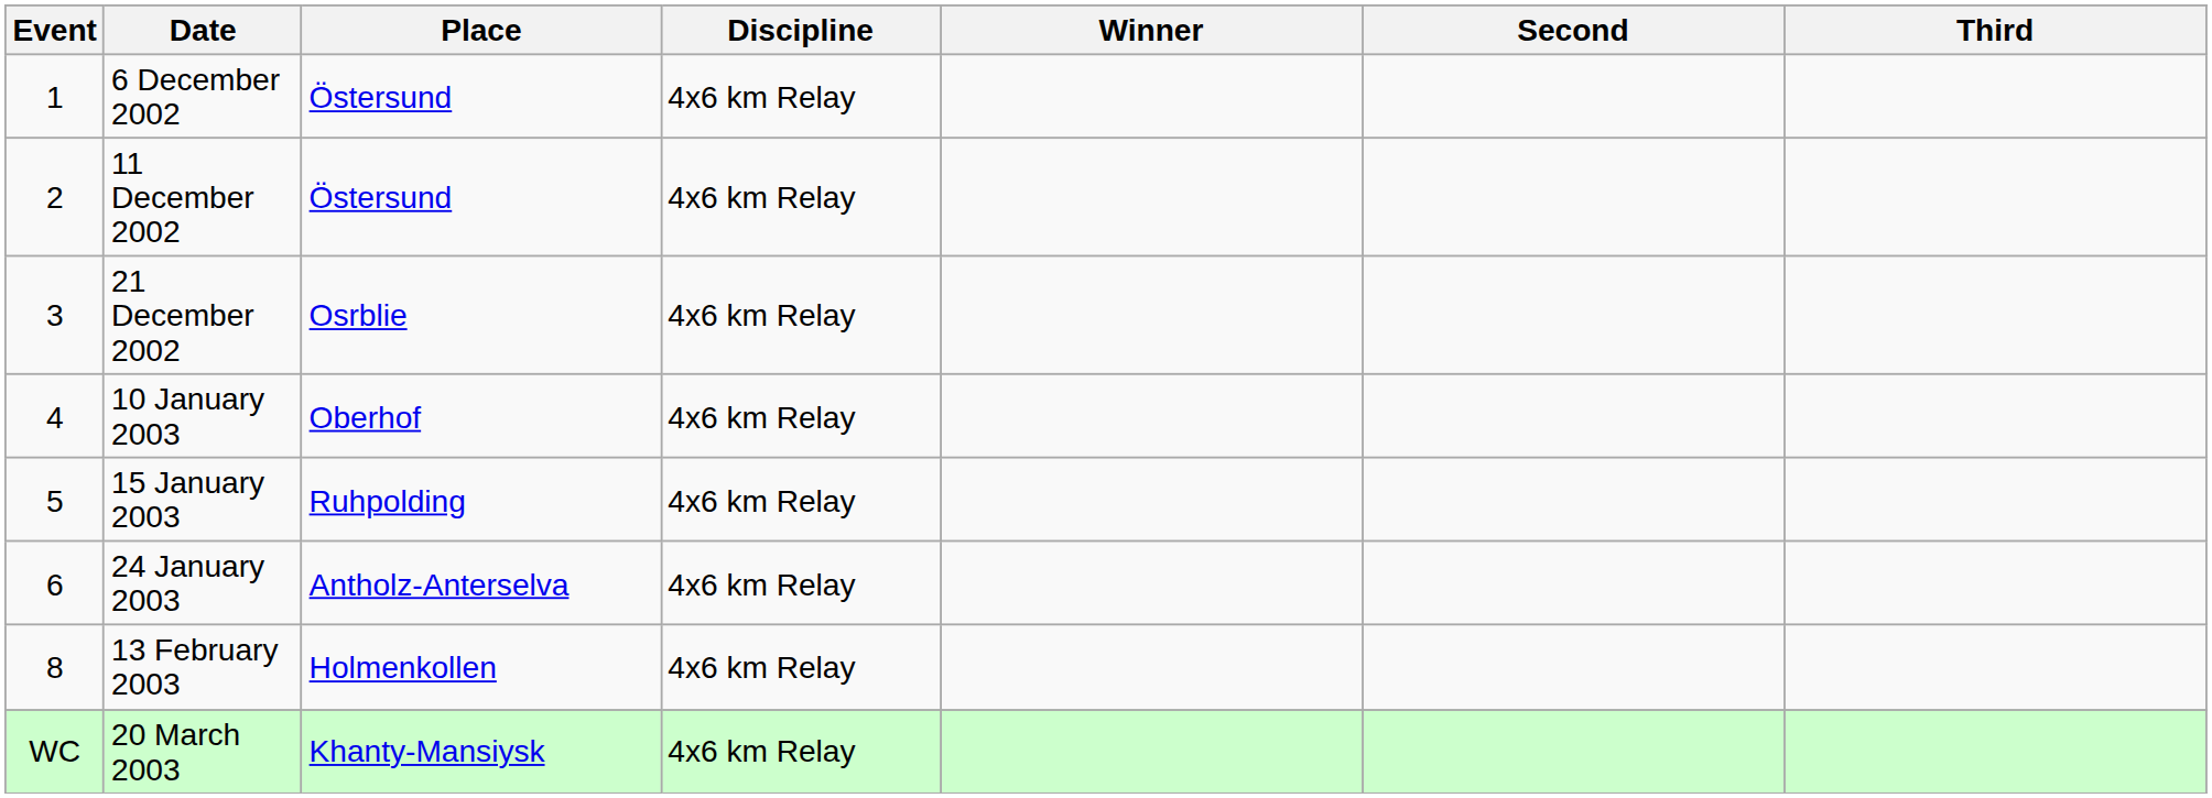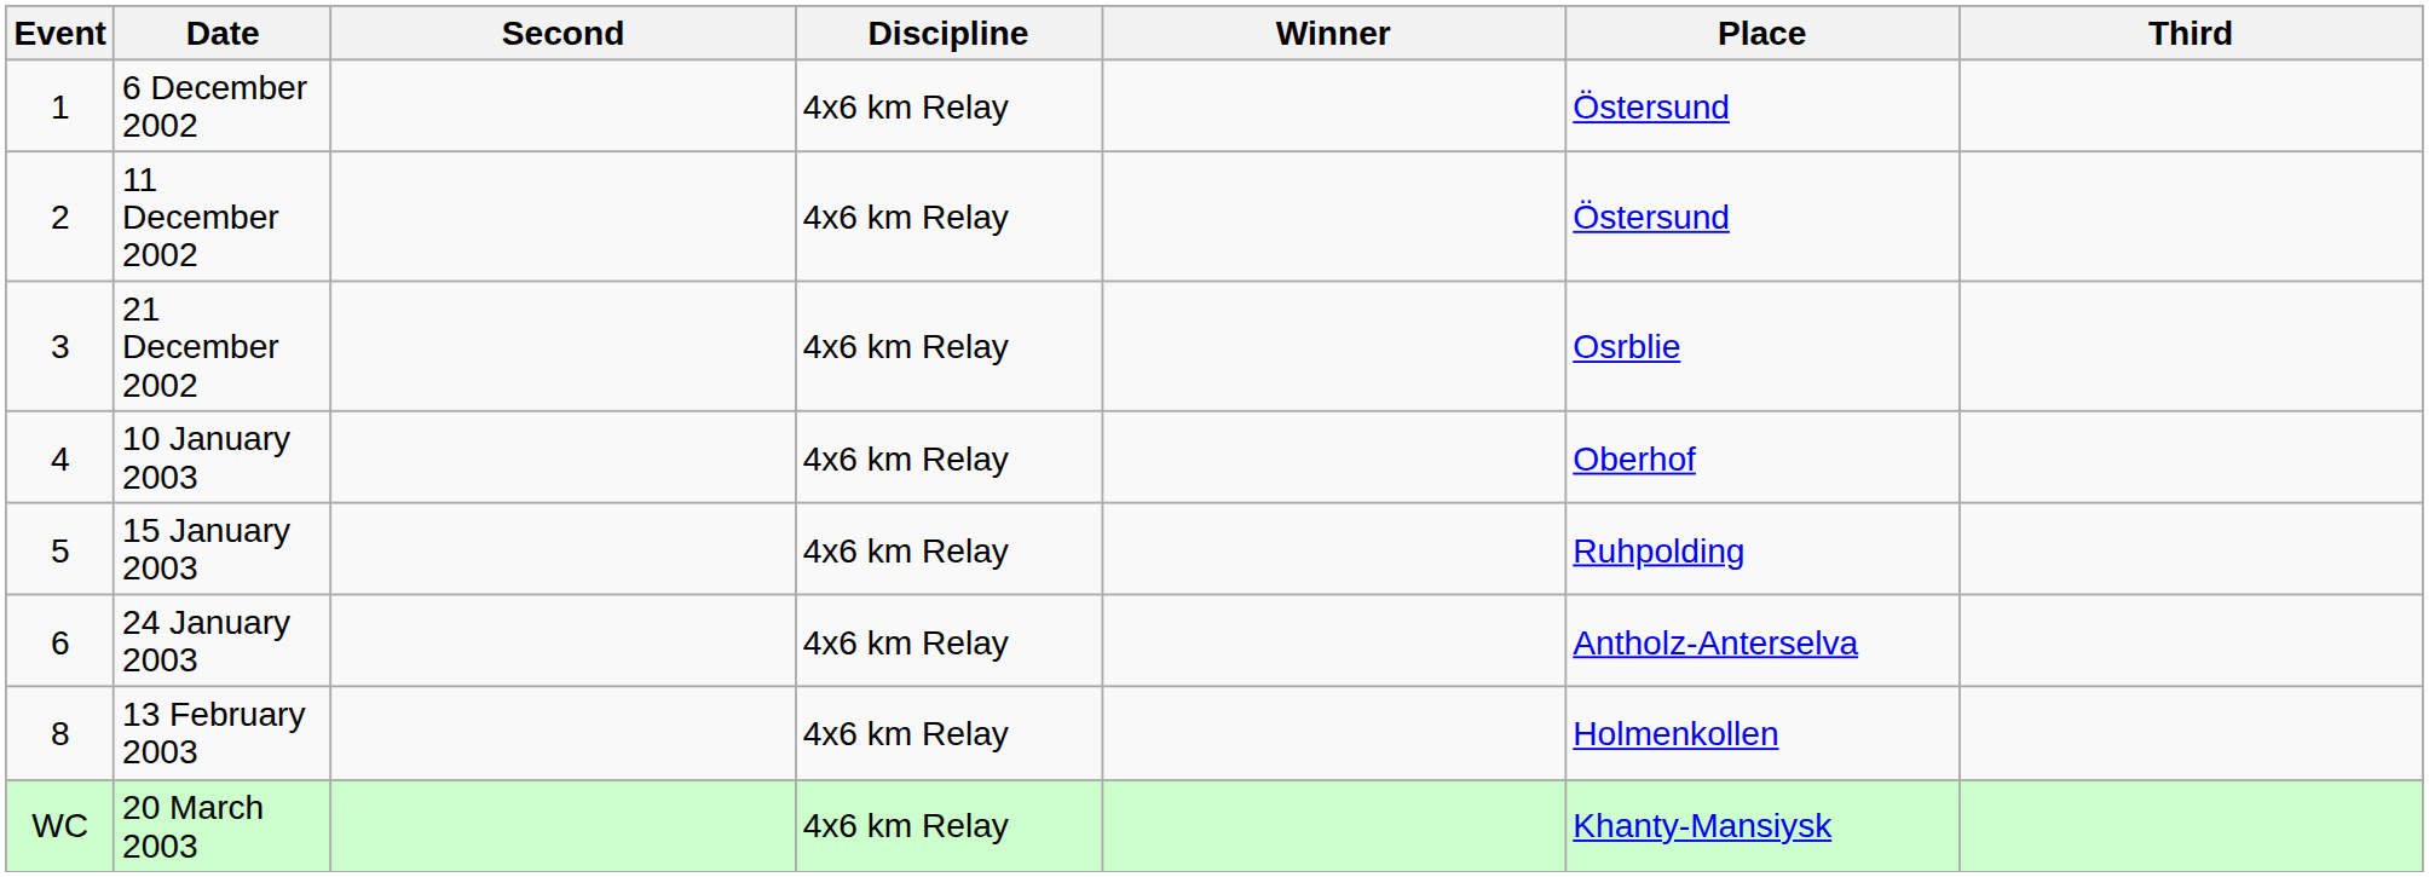 <table class="wikitable" style="font-size:95%;">
 <tr>
 <th width="30">Event</th>
 <th width="90">Date</th>
-<th width="169">Place</th>
+<th width="200">Second</th>
 <th width="130">Discipline</th>
 <th width="200">Winner</th>
-<th width="200">Second</th>
+<th width="169">Place</th>
 <th width="200">Third</th>
 </tr>
 <tr>
 <td align=center>1</td>
 <td>6 December 2002</td>
-<td> <a href='#'>Östersund</a></td>
+<td></td>
 <td>4x6 km Relay</td>
 <td></td>
-<td></td>
+<td> <a href='#'>Östersund</a></td>
 <td></td>
 </tr>
 <tr>
 <td align=center>2</td>
 <td>11 December 2002</td>
-<td> <a href='#'>Östersund</a></td>
+<td></td>
 <td>4x6 km Relay</td>
 <td></td>
-<td></td>
+<td> <a href='#'>Östersund</a></td>
 <td></td>
 </tr>
 <tr>
 <td align=center>3</td>
 <td>21 December 2002</td>
-<td> <a href='#'>Osrblie</a></td>
+<td></td>
 <td>4x6 km Relay</td>
 <td></td>
-<td></td>
+<td> <a href='#'>Osrblie</a></td>
 <td></td>
 </tr>
 <tr>
 <td align=center>4</td>
 <td>10 January 2003</td>
-<td> <a href='#'>Oberhof</a></td>
+<td></td>
 <td>4x6 km Relay</td>
 <td></td>
-<td></td>
+<td> <a href='#'>Oberhof</a></td>
 <td></td>
 </tr>
 <tr>
 <td align=center>5</td>
 <td>15 January 2003</td>
-<td> <a href='#'>Ruhpolding</a></td>
+<td></td>
 <td>4x6 km Relay</td>
 <td></td>
-<td></td>
+<td> <a href='#'>Ruhpolding</a></td>
 <td></td>
 </tr>
 <tr>
 <td align=center>6</td>
 <td>24 January 2003</td>
-<td> <a href='#'>Antholz-Anterselva</a></td>
+<td></td>
 <td>4x6 km Relay</td>
 <td></td>
-<td></td>
+<td> <a href='#'>Antholz-Anterselva</a></td>
 <td></td>
 </tr>
 <tr>
 <td align=center>8</td>
 <td>13 February 2003</td>
-<td> <a href='#'>Holmenkollen</a></td>
+<td></td>
 <td>4x6 km Relay</td>
 <td></td>
-<td></td>
+<td> <a href='#'>Holmenkollen</a></td>
 <td></td>
 </tr>
 <tr style="background:#CCFFCC">
 <td align=center>WC</td>
 <td>20 March 2003</td>
-<td> <a href='#'>Khanty-Mansiysk</a></td>
+<td></td>
 <td>4x6 km Relay</td>
 <td></td>
-<td></td>
+<td> <a href='#'>Khanty-Mansiysk</a></td>
 <td></td>
 </tr>
 </table>
